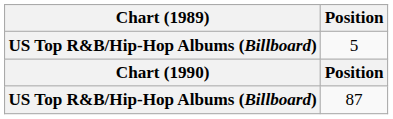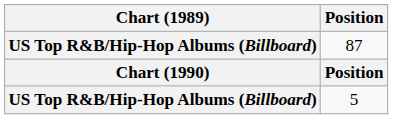 <table class="wikitable plainrowheaders" style="text-align:center;">
 <tr>
 <th scope="col">Chart (1989)</th>
 <th scope="col">Position</th>
 </tr>
 <tr>
 <th scope="row">US Top R&B/Hip-Hop Albums (<em>Billboard</em>)</th>
-<td>5</td>
+<td>87</td>
 </tr>
 <tr>
 <th scope="col">Chart (1990)</th>
 <th scope="col">Position</th>
 </tr>
 <tr>
 <th scope="row">US Top R&B/Hip-Hop Albums (<em>Billboard</em>)</th>
-<td>87</td>
+<td>5</td>
 </tr>
 </table>
